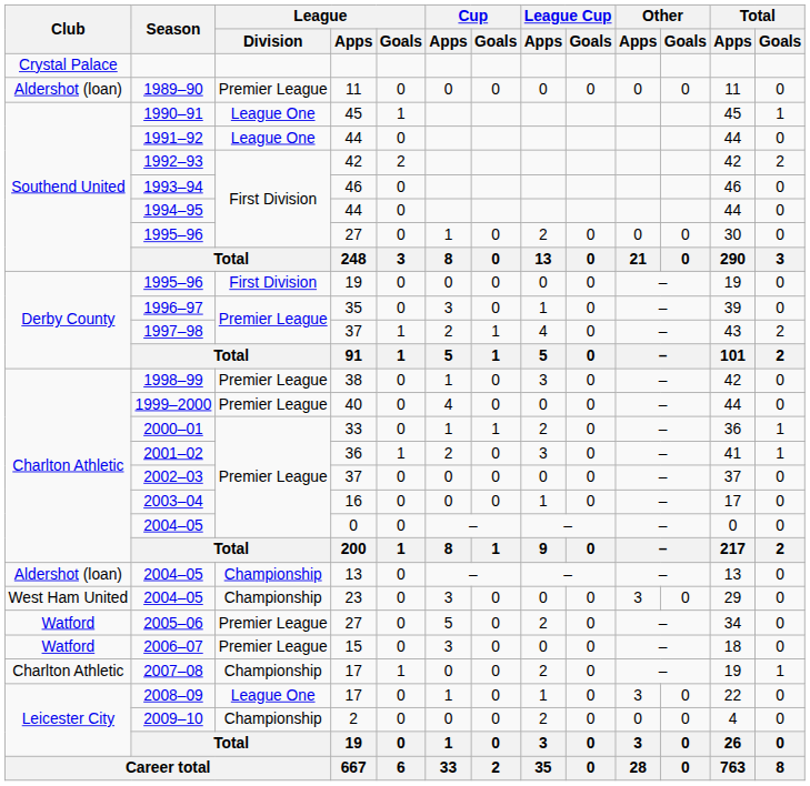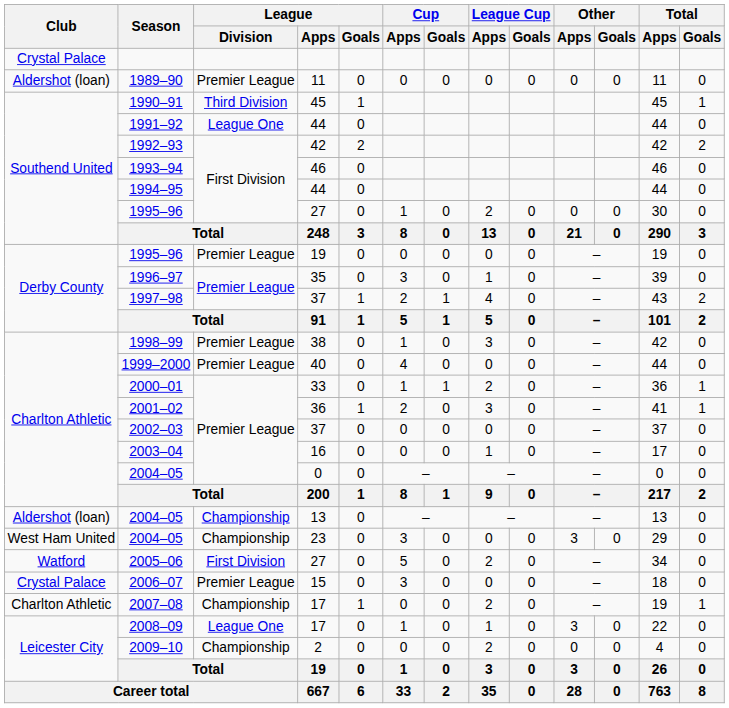 <table class="wikitable" style="text-align: center;">
 <tr>
 <th rowspan="2">Club</th>
 <th rowspan="2">Season</th>
 <th colspan="3">League</th>
 <th colspan="2"><a href='#'>Cup</a></th>
 <th colspan="2"><a href='#'>League Cup</a></th>
 <th colspan="2">Other</th>
 <th colspan="2">Total</th>
 </tr>
 <tr>
 <th>Division</th>
 <th>Apps</th>
 <th>Goals</th>
 <th>Apps</th>
 <th>Goals</th>
 <th>Apps</th>
 <th>Goals</th>
 <th>Apps</th>
 <th>Goals</th>
 <th>Apps</th>
 <th>Goals</th>
 </tr>
 <tr>
 <td><a href='#'>Crystal Palace</a></td>
 <td></td>
 <td></td>
 <td></td>
 <td></td>
 <td></td>
 <td></td>
 <td></td>
 <td></td>
 <td></td>
 <td></td>
 <td></td>
 <td></td>
 </tr>
 <tr>
 <td><a href='#'>Aldershot</a> (loan)</td>
 <td><a href='#'>1989–90</a></td>
 <td>Premier League</td>
 <td>11</td>
 <td>0</td>
 <td>0</td>
 <td>0</td>
 <td>0</td>
 <td>0</td>
 <td>0</td>
 <td>0</td>
 <td>11</td>
 <td>0</td>
 </tr>
 <tr>
 <td rowspan="7"><a href='#'>Southend United</a></td>
 <td><a href='#'>1990–91</a></td>
-<td><a href='#'>League One</a></td>
+<td><a href='#'>Third Division</a></td>
 <td>45</td>
 <td>1</td>
 <td></td>
 <td></td>
 <td></td>
 <td></td>
 <td></td>
 <td></td>
 <td>45</td>
 <td>1</td>
 </tr>
 <tr>
 <td><a href='#'>1991–92</a></td>
 <td><a href='#'>League One</a></td>
 <td>44</td>
 <td>0</td>
 <td></td>
 <td></td>
 <td></td>
 <td></td>
 <td></td>
 <td></td>
 <td>44</td>
 <td>0</td>
 </tr>
 <tr>
 <td><a href='#'>1992–93</a></td>
 <td rowspan="4">First Division</td>
 <td>42</td>
 <td>2</td>
 <td></td>
 <td></td>
 <td></td>
 <td></td>
 <td></td>
 <td></td>
 <td>42</td>
 <td>2</td>
 </tr>
 <tr>
 <td><a href='#'>1993–94</a></td>
 <td>46</td>
 <td>0</td>
 <td></td>
 <td></td>
 <td></td>
 <td></td>
 <td></td>
 <td></td>
 <td>46</td>
 <td>0</td>
 </tr>
 <tr>
 <td><a href='#'>1994–95</a></td>
 <td>44</td>
 <td>0</td>
 <td></td>
 <td></td>
 <td></td>
 <td></td>
 <td></td>
 <td></td>
 <td>44</td>
 <td>0</td>
 </tr>
 <tr>
 <td><a href='#'>1995–96</a></td>
 <td>27</td>
 <td>0</td>
 <td>1</td>
 <td>0</td>
 <td>2</td>
 <td>0</td>
 <td>0</td>
 <td>0</td>
 <td>30</td>
 <td>0</td>
 </tr>
 <tr>
 <th colspan="2">Total</th>
 <th>248</th>
 <th>3</th>
 <th>8</th>
 <th>0</th>
 <th>13</th>
 <th>0</th>
 <th>21</th>
 <th>0</th>
 <th>290</th>
 <th>3</th>
 </tr>
 <tr>
 <td rowspan="4"><a href='#'>Derby County</a></td>
 <td><a href='#'>1995–96</a></td>
-<td><a href='#'>First Division</a></td>
+<td>Premier League</td>
 <td>19</td>
 <td>0</td>
 <td>0</td>
 <td>0</td>
 <td>0</td>
 <td>0</td>
 <td colspan="2">–</td>
 <td>19</td>
 <td>0</td>
 </tr>
 <tr>
 <td><a href='#'>1996–97</a></td>
 <td rowspan="2"><a href='#'>Premier League</a></td>
 <td>35</td>
 <td>0</td>
 <td>3</td>
 <td>0</td>
 <td>1</td>
 <td>0</td>
 <td colspan="2">–</td>
 <td>39</td>
 <td>0</td>
 </tr>
 <tr>
 <td><a href='#'>1997–98</a></td>
 <td>37</td>
 <td>1</td>
 <td>2</td>
 <td>1</td>
 <td>4</td>
 <td>0</td>
 <td colspan="2">–</td>
 <td>43</td>
 <td>2</td>
 </tr>
 <tr>
 <th colspan="2">Total</th>
 <th>91</th>
 <th>1</th>
 <th>5</th>
 <th>1</th>
 <th>5</th>
 <th>0</th>
 <th colspan="2">–</th>
 <th>101</th>
 <th>2</th>
 </tr>
 <tr>
 <td rowspan="8"><a href='#'>Charlton Athletic</a></td>
 <td><a href='#'>1998–99</a></td>
 <td>Premier League</td>
 <td>38</td>
 <td>0</td>
 <td>1</td>
 <td>0</td>
 <td>3</td>
 <td>0</td>
 <td colspan="2">–</td>
 <td>42</td>
 <td>0</td>
 </tr>
 <tr>
 <td><a href='#'>1999–2000</a></td>
 <td>Premier League</td>
 <td>40</td>
 <td>0</td>
 <td>4</td>
 <td>0</td>
 <td>0</td>
 <td>0</td>
 <td colspan="2">–</td>
 <td>44</td>
 <td>0</td>
 </tr>
 <tr>
 <td><a href='#'>2000–01</a></td>
 <td rowspan="5">Premier League</td>
 <td>33</td>
 <td>0</td>
 <td>1</td>
 <td>1</td>
 <td>2</td>
 <td>0</td>
 <td colspan="2">–</td>
 <td>36</td>
 <td>1</td>
 </tr>
 <tr>
 <td><a href='#'>2001–02</a></td>
 <td>36</td>
 <td>1</td>
 <td>2</td>
 <td>0</td>
 <td>3</td>
 <td>0</td>
 <td colspan="2">–</td>
 <td>41</td>
 <td>1</td>
 </tr>
 <tr>
 <td><a href='#'>2002–03</a></td>
 <td>37</td>
 <td>0</td>
 <td>0</td>
 <td>0</td>
 <td>0</td>
 <td>0</td>
 <td colspan="2">–</td>
 <td>37</td>
 <td>0</td>
 </tr>
 <tr>
 <td><a href='#'>2003–04</a></td>
 <td>16</td>
 <td>0</td>
 <td>0</td>
 <td>0</td>
 <td>1</td>
 <td>0</td>
 <td colspan="2">–</td>
 <td>17</td>
 <td>0</td>
 </tr>
 <tr>
 <td><a href='#'>2004–05</a></td>
 <td>0</td>
 <td>0</td>
 <td colspan="2">–</td>
 <td colspan="2">–</td>
 <td colspan="2">–</td>
 <td>0</td>
 <td>0</td>
 </tr>
 <tr>
 <th colspan="2">Total</th>
 <th>200</th>
 <th>1</th>
 <th>8</th>
 <th>1</th>
 <th>9</th>
 <th>0</th>
 <th colspan="2">–</th>
 <th>217</th>
 <th>2</th>
 </tr>
 <tr>
 <td><a href='#'>Aldershot</a> (loan)</td>
 <td><a href='#'>2004–05</a></td>
 <td><a href='#'>Championship</a></td>
 <td>13</td>
 <td>0</td>
 <td colspan="2">–</td>
 <td colspan="2">–</td>
 <td colspan="2">–</td>
 <td>13</td>
 <td>0</td>
 </tr>
 <tr>
 <td>West Ham United</td>
 <td><a href='#'>2004–05</a></td>
 <td>Championship</td>
 <td>23</td>
 <td>0</td>
 <td>3</td>
 <td>0</td>
 <td>0</td>
 <td>0</td>
 <td>3</td>
 <td>0</td>
 <td>29</td>
 <td>0</td>
 </tr>
 <tr>
 <td><a href='#'>Watford</a></td>
 <td><a href='#'>2005–06</a></td>
-<td>Premier League</td>
+<td><a href='#'>First Division</a></td>
 <td>27</td>
 <td>0</td>
 <td>5</td>
 <td>0</td>
 <td>2</td>
 <td>0</td>
 <td colspan="2">–</td>
 <td>34</td>
 <td>0</td>
 </tr>
 <tr>
-<td><a href='#'>Watford</a></td>
+<td><a href='#'>Crystal Palace</a></td>
 <td><a href='#'>2006–07</a></td>
 <td>Premier League</td>
 <td>15</td>
 <td>0</td>
 <td>3</td>
 <td>0</td>
 <td>0</td>
 <td>0</td>
 <td colspan="2">–</td>
 <td>18</td>
 <td>0</td>
 </tr>
 <tr>
 <td>Charlton Athletic</td>
 <td><a href='#'>2007–08</a></td>
 <td>Championship</td>
 <td>17</td>
 <td>1</td>
 <td>0</td>
 <td>0</td>
 <td>2</td>
 <td>0</td>
 <td colspan="2">–</td>
 <td>19</td>
 <td>1</td>
 </tr>
 <tr>
 <td rowspan="3"><a href='#'>Leicester City</a></td>
 <td><a href='#'>2008–09</a></td>
 <td><a href='#'>League One</a></td>
 <td>17</td>
 <td>0</td>
 <td>1</td>
 <td>0</td>
 <td>1</td>
 <td>0</td>
 <td>3</td>
 <td>0</td>
 <td>22</td>
 <td>0</td>
 </tr>
 <tr>
 <td><a href='#'>2009–10</a></td>
 <td>Championship</td>
 <td>2</td>
 <td>0</td>
 <td>0</td>
 <td>0</td>
 <td>2</td>
 <td>0</td>
 <td>0</td>
 <td>0</td>
 <td>4</td>
 <td>0</td>
 </tr>
 <tr>
 <th colspan="2">Total</th>
 <th>19</th>
 <th>0</th>
 <th>1</th>
 <th>0</th>
 <th>3</th>
 <th>0</th>
 <th>3</th>
 <th>0</th>
 <th>26</th>
 <th>0</th>
 </tr>
 <tr>
 <th colspan="3">Career total</th>
 <th>667</th>
 <th>6</th>
 <th>33</th>
 <th>2</th>
 <th>35</th>
 <th>0</th>
 <th>28</th>
 <th>0</th>
 <th>763</th>
 <th>8</th>
 </tr>
 </table>
